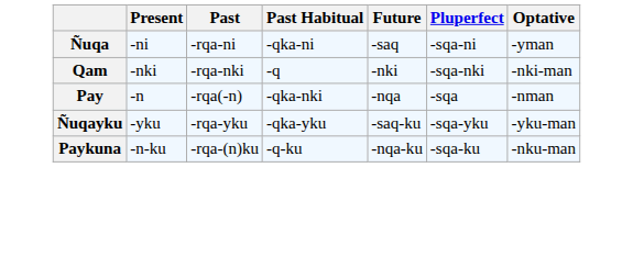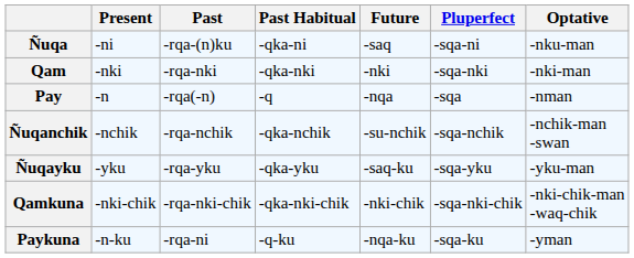 <table style="margin:auto;"  class="wikitable">
 <tr>
 <th></th>
 <th>Present</th>
 <th>Past</th>
 <th>Past Habitual</th>
 <th>Future</th>
 <th><a href='#'>Pluperfect</a></th>
 <th>Optative</th>
 </tr>
 <tr style="background:#f0f8ff;">
 <th>Ñuqa</th>
 <td>-ni</td>
-<td>-rqa-ni</td>
+<td>-rqa-(n)ku</td>
 <td>-qka-ni</td>
 <td>-saq</td>
 <td>-sqa-ni</td>
-<td>-yman</td>
+<td>-nku-man</td>
 </tr>
 <tr style="background:#f0f8ff;">
 <th>Qam</th>
 <td>-nki</td>
 <td>-rqa-nki</td>
-<td>-q</td>
+<td>-qka-nki</td>
 <td>-nki</td>
 <td>-sqa-nki</td>
 <td>-nki-man</td>
 </tr>
 <tr style="background:#f0f8ff;">
 <th>Pay</th>
 <td>-n</td>
 <td>-rqa(-n)</td>
-<td>-qka-nki</td>
+<td>-q</td>
 <td>-nqa</td>
 <td>-sqa</td>
 <td>-nman</td>
+</tr>
+<tr style="background:#f0f8ff;">
+<th>Ñuqanchik</th>
+<td>-nchik</td>
+<td>-rqa-nchik</td>
+<td>-qka-nchik</td>
+<td>-su-nchik</td>
+<td>-sqa-nchik</td>
+<td>-nchik-man<br>-swan</td>
 </tr>
 <tr style="background:#f0f8ff;">
 <th>Ñuqayku</th>
 <td>-yku</td>
 <td>-rqa-yku</td>
 <td>-qka-yku</td>
 <td>-saq-ku</td>
 <td>-sqa-yku</td>
 <td>-yku-man</td>
 </tr>
 <tr style="background:#f0f8ff;">
+<th>Qamkuna</th>
+<td>-nki-chik</td>
+<td>-rqa-nki-chik</td>
+<td>-qka-nki-chik</td>
+<td>-nki-chik</td>
+<td>-sqa-nki-chik</td>
+<td>-nki-chik-man<br>-waq-chik</td>
+</tr>
+<tr style="background:#f0f8ff;">
 <th>Paykuna</th>
 <td>-n-ku</td>
-<td>-rqa-(n)ku</td>
+<td>-rqa-ni</td>
 <td>-q-ku</td>
 <td>-nqa-ku</td>
 <td>-sqa-ku</td>
-<td>-nku-man</td>
+<td>-yman</td>
 </tr>
 </table>
